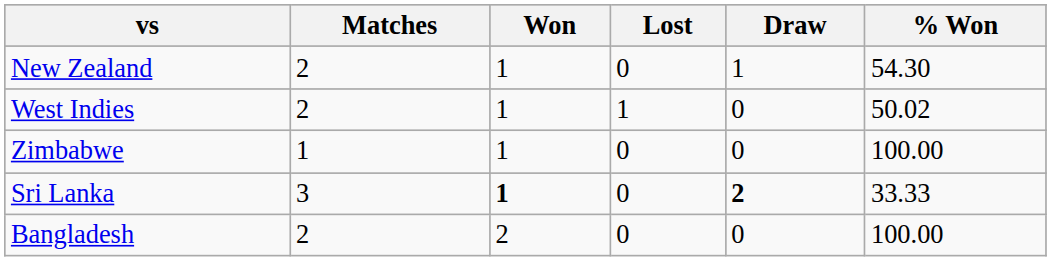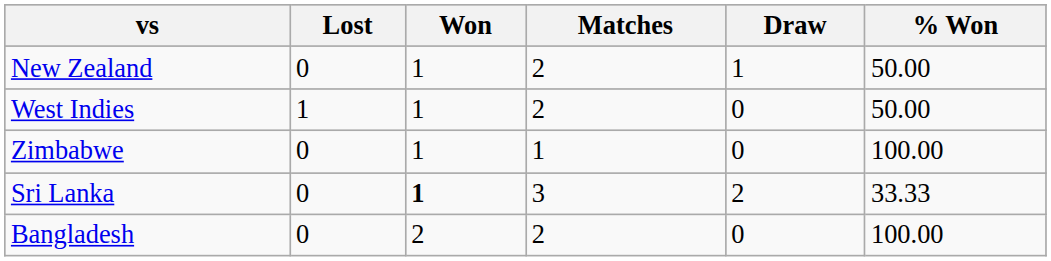 <table class="wikitable" width=50%>
 <tr>
 <th>vs</th>
+<th>Lost</th>
+<th>Won</th>
 <th>Matches</th>
-<th>Won</th>
-<th>Lost</th>
 <th>Draw</th>
 <th>% Won</th>
 </tr>
 <tr>
 <td> <a href='#'>New Zealand</a></td>
+<td>0</td>
+<td>1</td>
 <td>2</td>
 <td>1</td>
-<td>0</td>
-<td>1</td>
-<td>54.30</td>
+<td>50.00</td>
 </tr>
 <tr>
 <td> <a href='#'>West Indies</a></td>
-<td>2</td>
 <td>1</td>
 <td>1</td>
+<td>2</td>
 <td>0</td>
-<td>50.02</td>
+<td>50.00</td>
 </tr>
 <tr>
 <td> <a href='#'>Zimbabwe</a></td>
+<td>0</td>
 <td>1</td>
 <td>1</td>
-<td>0</td>
 <td>0</td>
 <td>100.00</td>
 </tr>
 <tr>
 <td> <a href='#'>Sri Lanka</a></td>
+<td>0</td>
+<td><strong>1</strong></td>
 <td>3</td>
-<td><strong>1</strong></td>
-<td>0</td>
-<td><strong>2</strong></td>
+<td>2</td>
 <td>33.33</td>
 </tr>
 <tr>
 <td> <a href='#'>Bangladesh</a></td>
+<td>0</td>
 <td>2</td>
 <td>2</td>
-<td>0</td>
 <td>0</td>
 <td>100.00</td>
 </tr>
 </table>
